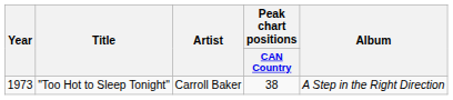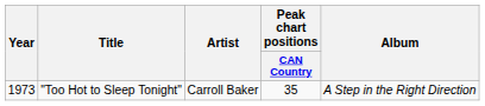 <table class="wikitable plainrowheaders" style=text-align:center;>
 <tr>
 <th scope="col" rowspan="2">Year</th>
 <th scope="col" rowspan="2">Title</th>
 <th scope="col" rowspan="2">Artist</th>
 <th scope="col" colspan="1">Peak chart positions</th>
 <th scope="col" rowspan="2">Album</th>
 </tr>
 <tr>
 <th style="width:4em;font-size:90%;"><a href='#'>CAN Country</a></th>
 </tr>
 <tr>
 <td>1973</td>
 <td align="left">"Too Hot to Sleep Tonight"</td>
 <td>Carroll Baker</td>
-<td>38</td>
+<td>35</td>
 <td align="left"><em>A Step in the Right Direction</em></td>
 </tr>
 </table>
